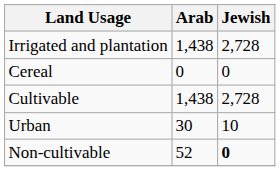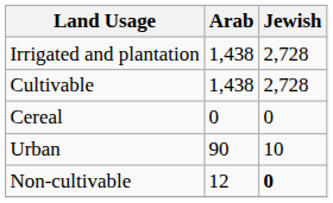 <table class="wikitable">
 <tr>
 <th>Land Usage</th>
 <th>Arab</th>
 <th>Jewish</th>
 </tr>
 <tr>
 <td>Irrigated and plantation</td>
 <td>1,438</td>
 <td>2,728</td>
 </tr>
 <tr>
+<td>Cultivable</td>
+<td>1,438</td>
+<td>2,728</td>
+</tr>
+<tr>
 <td>Cereal</td>
 <td>0</td>
 <td>0</td>
 </tr>
 <tr>
-<td>Cultivable</td>
-<td>1,438</td>
-<td>2,728</td>
-</tr>
-<tr>
 <td>Urban</td>
-<td>30</td>
+<td>90</td>
 <td>10</td>
 </tr>
 <tr>
 <td>Non-cultivable</td>
-<td>52</td>
+<td>12</td>
 <td><strong>0</strong></td>
 </tr>
 <tr>
 </tr>
 </table>
